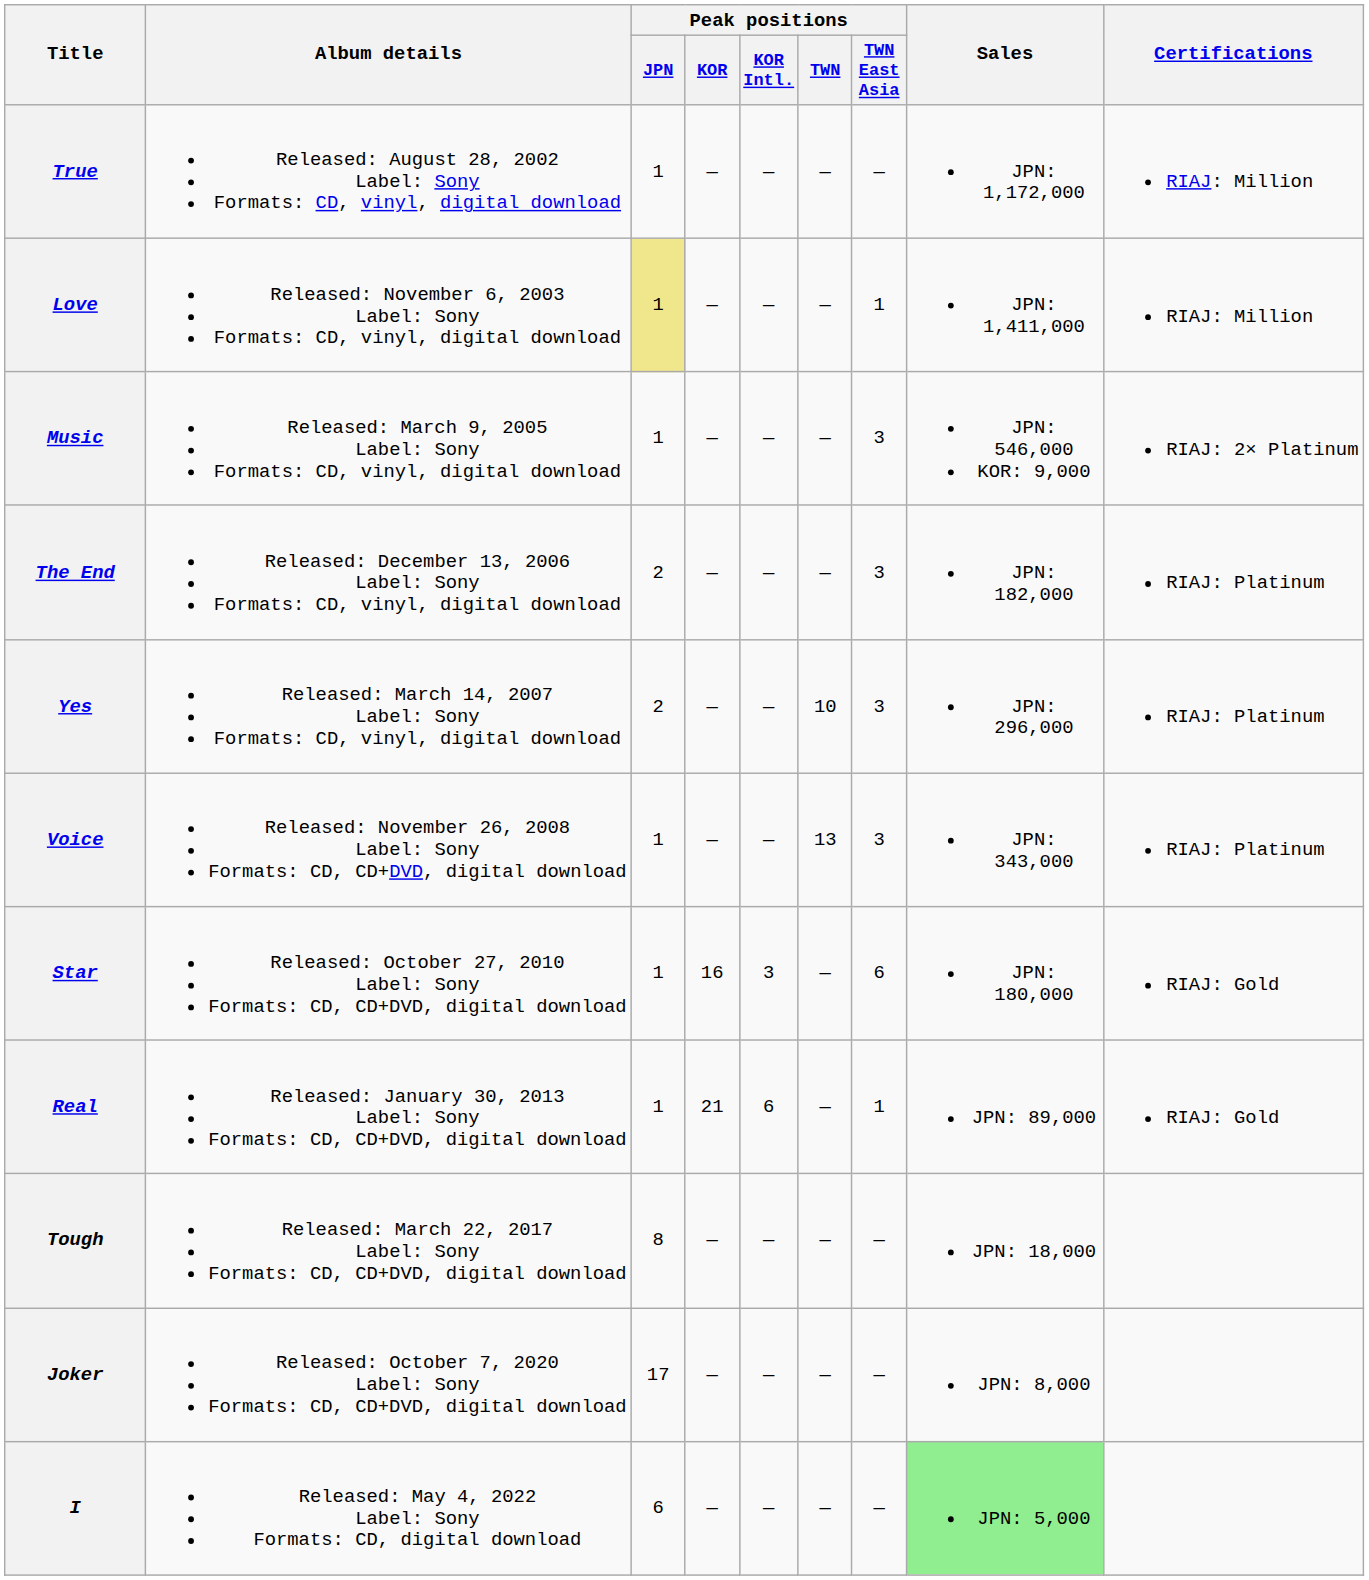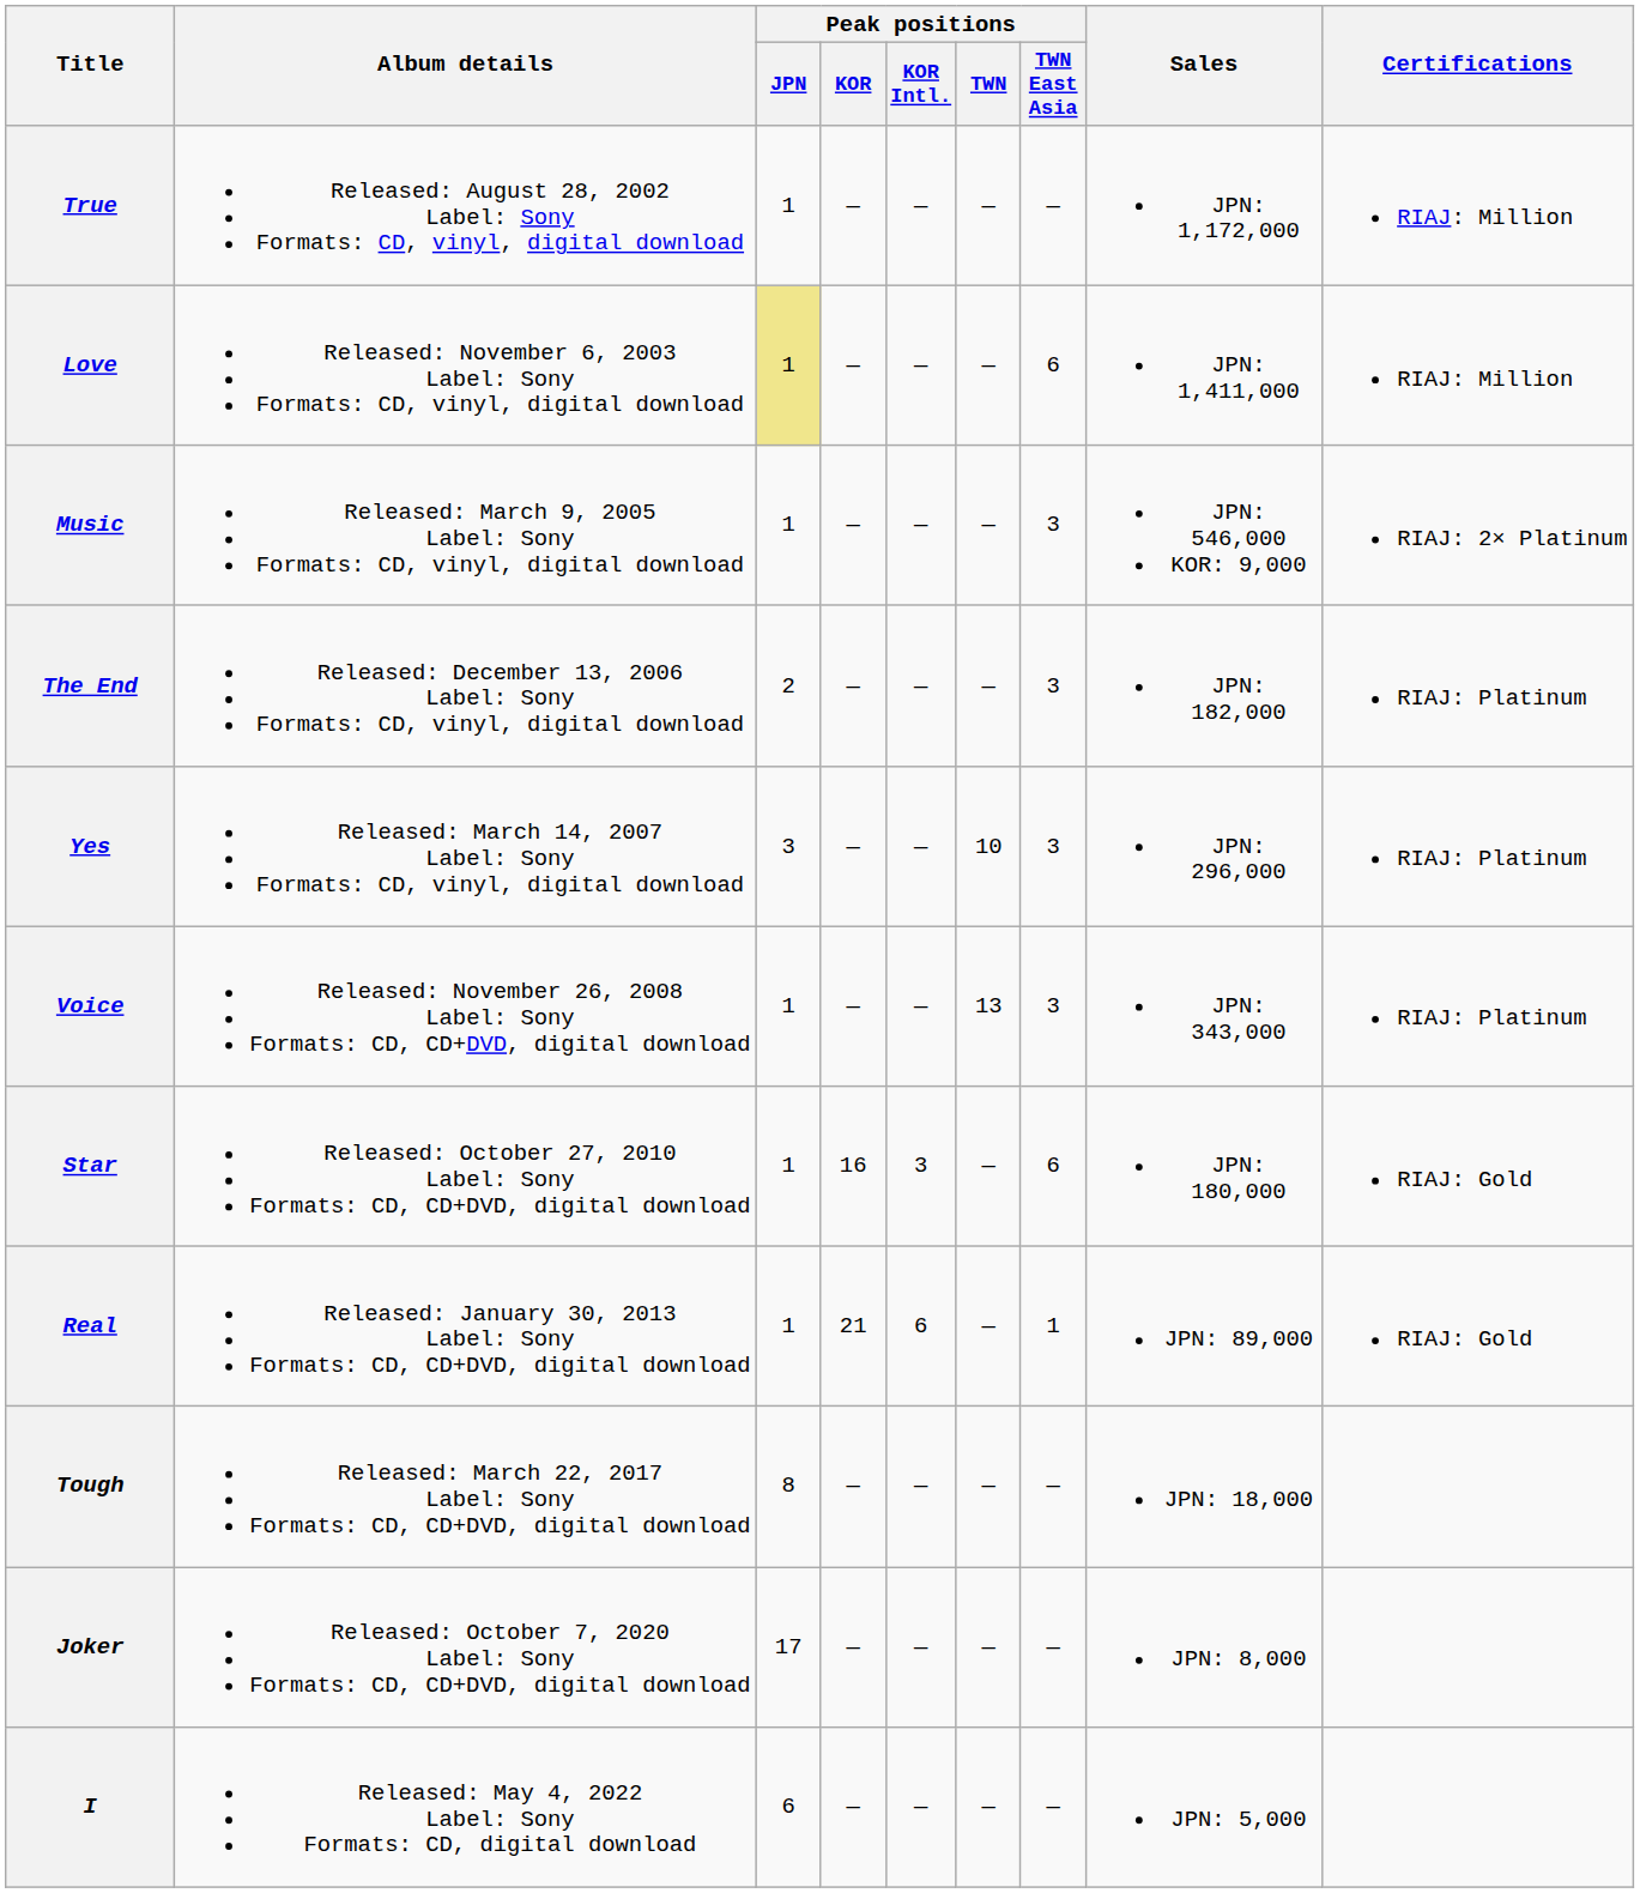 <table class="wikitable plainrowheaders" style="text-align:center;">
 <tr>
 <th style="width:7em;" rowspan="2">Title</th>
 <th rowspan="2">Album details</th>
 <th colspan="5">Peak positions</th>
 <th style="width:10em;" rowspan="2">Sales</th>
 <th rowspan="2"><a href='#'>Certifications</a></th>
 </tr>
 <tr>
 <th scope="col" style="width:2.7em;font-size:90%;"><a href='#'>JPN</a><br></th>
 <th scope="col" style="width:2.7em;font-size:90%;"><a href='#'>KOR</a><br></th>
 <th scope="col" style="width:2.7em;font-size:90%;"><a href='#'>KOR Intl.</a><br></th>
 <th scope="col" style="width:2.7em;font-size:90%;"><a href='#'>TWN</a><br></th>
 <th scope="col" style="width:2.7em;font-size:90%;"><a href='#'>TWN East Asia</a><br></th>
 </tr>
 <tr>
 <th scope="row"><em><a href='#'>True</a></em></th>
 <td><br><ul><li>Released: August 28, 2002</li><li>Label: <a href='#'>Sony</a></li><li>Formats: <a href='#'>CD</a>, <a href='#'>vinyl</a>, <a href='#'>digital download</a></li></ul></td>
 <td>1</td>
 <td>—</td>
 <td>—</td>
 <td>—</td>
 <td>—</td>
 <td><br><ul><li>JPN: 1,172,000</li></ul></td>
 <td align="left"><br><ul><li><a href='#'>RIAJ</a>: Million</li></ul></td>
 </tr>
 <tr>
 <th scope="row"><em><a href='#'>Love</a></em></th>
 <td><br><ul><li>Released: November 6, 2003</li><li>Label: Sony</li><li>Formats: CD, vinyl, digital download</li></ul></td>
 <td style="background: khaki;">1</td>
 <td>—</td>
 <td>—</td>
 <td>—</td>
-<td>1</td>
+<td>6</td>
 <td><br><ul><li>JPN: 1,411,000</li></ul></td>
 <td align="left"><br><ul><li>RIAJ: Million</li></ul></td>
 </tr>
 <tr>
 <th scope="row"><em><a href='#'>Music</a></em></th>
 <td><br><ul><li>Released: March 9, 2005</li><li>Label: Sony</li><li>Formats: CD, vinyl, digital download</li></ul></td>
 <td>1</td>
 <td>—</td>
 <td>—</td>
 <td>—</td>
 <td>3</td>
 <td><br><ul><li>JPN: 546,000</li><li>KOR: 9,000</li></ul></td>
 <td align="left"><br><ul><li>RIAJ: 2× Platinum</li></ul></td>
 </tr>
 <tr>
 <th scope="row"><em><a href='#'>The End</a></em></th>
 <td><br><ul><li>Released: December 13, 2006</li><li>Label: Sony</li><li>Formats: CD, vinyl, digital download</li></ul></td>
 <td>2</td>
 <td>—</td>
 <td>—</td>
 <td>—</td>
 <td>3</td>
 <td><br><ul><li>JPN: 182,000</li></ul></td>
 <td align="left"><br><ul><li>RIAJ: Platinum</li></ul></td>
 </tr>
 <tr>
 <th scope="row"><em><a href='#'>Yes</a></em></th>
 <td><br><ul><li>Released: March 14, 2007</li><li>Label: Sony</li><li>Formats: CD, vinyl, digital download</li></ul></td>
-<td>2</td>
+<td>3</td>
 <td>—</td>
 <td>—</td>
 <td>10</td>
 <td>3</td>
 <td><br><ul><li>JPN: 296,000</li></ul></td>
 <td align="left"><br><ul><li>RIAJ: Platinum</li></ul></td>
 </tr>
 <tr>
 <th scope="row"><em><a href='#'>Voice</a></em></th>
 <td><br><ul><li>Released: November 26, 2008</li><li>Label: Sony</li><li>Formats: CD, CD+<a href='#'>DVD</a>, digital download</li></ul></td>
 <td>1</td>
 <td>—</td>
 <td>—</td>
 <td>13</td>
 <td>3</td>
 <td><br><ul><li>JPN: 343,000</li></ul></td>
 <td align="left"><br><ul><li>RIAJ: Platinum</li></ul></td>
 </tr>
 <tr>
 <th scope="row"><em><a href='#'>Star</a></em></th>
 <td><br><ul><li>Released: October 27, 2010</li><li>Label: Sony</li><li>Formats: CD, CD+DVD, digital download</li></ul></td>
 <td>1</td>
 <td>16</td>
 <td>3</td>
 <td>—</td>
 <td>6</td>
 <td><br><ul><li>JPN: 180,000</li></ul></td>
 <td align="left"><br><ul><li>RIAJ: Gold </li></ul></td>
 </tr>
 <tr>
 <th scope="row"><em><a href='#'>Real</a></em></th>
 <td><br><ul><li>Released: January 30, 2013</li><li>Label: Sony</li><li>Formats: CD, CD+DVD, digital download</li></ul></td>
 <td>1</td>
 <td>21</td>
 <td>6</td>
 <td>—</td>
 <td>1</td>
 <td><br><ul><li>JPN: 89,000</li></ul></td>
 <td align="left"><br><ul><li>RIAJ: Gold</li></ul></td>
 </tr>
 <tr>
 <th scope="row"><em>Tough</em></th>
 <td><br><ul><li>Released: March 22, 2017</li><li>Label: Sony</li><li>Formats: CD, CD+DVD, digital download</li></ul></td>
 <td>8</td>
 <td>—</td>
 <td>—</td>
 <td>—</td>
 <td>—</td>
 <td><br><ul><li>JPN: 18,000</li></ul></td>
 <td></td>
 </tr>
 <tr>
 <th scope="row"><em>Joker</em></th>
 <td><br><ul><li>Released: October 7, 2020</li><li>Label: Sony</li><li>Formats: CD, CD+DVD, digital download</li></ul></td>
 <td>17</td>
 <td>—</td>
 <td>—</td>
 <td>—</td>
 <td>—</td>
 <td><br><ul><li>JPN: 8,000</li></ul></td>
 <td></td>
 </tr>
 <tr>
 <th scope="row"><em>I</em></th>
 <td><br><ul><li>Released: May 4, 2022</li><li>Label: Sony</li><li>Formats: CD, digital download</li></ul></td>
 <td>6</td>
 <td>—</td>
 <td>—</td>
 <td>—</td>
 <td>—</td>
-<td style="background: lightgreen;"><br><ul><li>JPN: 5,000</li></ul></td>
+<td><br><ul><li>JPN: 5,000</li></ul></td>
 <td></td>
 </tr>
 </table>
